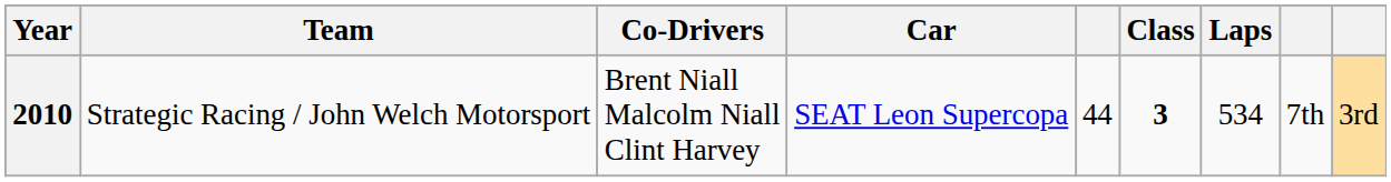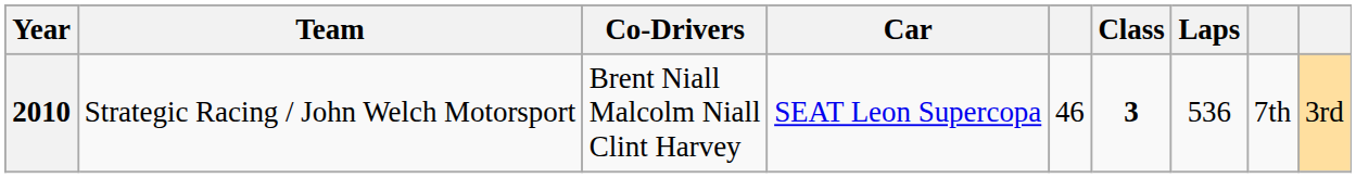 <table class="wikitable" style="font-size:90%">
 <tr>
 <th>Year</th>
 <th>Team</th>
 <th>Co-Drivers</th>
 <th>Car</th>
 <th></th>
 <th>Class</th>
 <th>Laps</th>
 <th></th>
 <th></th>
 </tr>
 <tr style="text-align:center;">
 <th>2010</th>
 <td align="left" nowrap> Strategic Racing / John Welch Motorsport</td>
 <td align="left" nowrap> Brent Niall<br> Malcolm Niall<br> Clint Harvey</td>
 <td align="left" nowrap><a href='#'>SEAT Leon Supercopa</a></td>
-<td>44</td>
+<td>46</td>
 <td><strong>3</strong></td>
-<td>534</td>
+<td>536</td>
 <td>7th</td>
 <td style="background:#FFDF9F;">3rd</td>
 </tr>
 </table>
